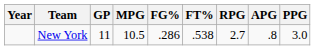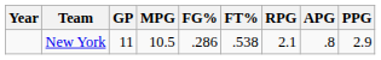 <table class="wikitable sortable" style="font-size:95%; text-align:right;">
 <tr>
 <th>Year</th>
 <th>Team</th>
 <th>GP</th>
 <th>MPG</th>
 <th>FG%</th>
 <th>FT%</th>
 <th>RPG</th>
 <th>APG</th>
 <th>PPG</th>
 </tr>
 <tr>
 <td style="text-align:left;"></td>
 <td style="text-align:left;"><a href='#'>New York</a></td>
 <td>11</td>
 <td>10.5</td>
 <td>.286</td>
 <td>.538</td>
-<td>2.7</td>
+<td>2.1</td>
 <td>.8</td>
-<td>3.0</td>
+<td>2.9</td>
 </tr>
 </table>
